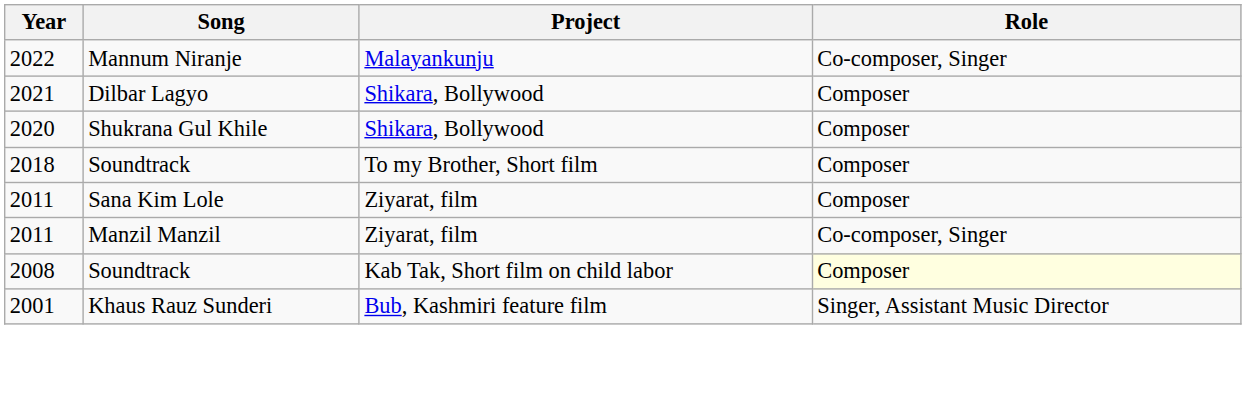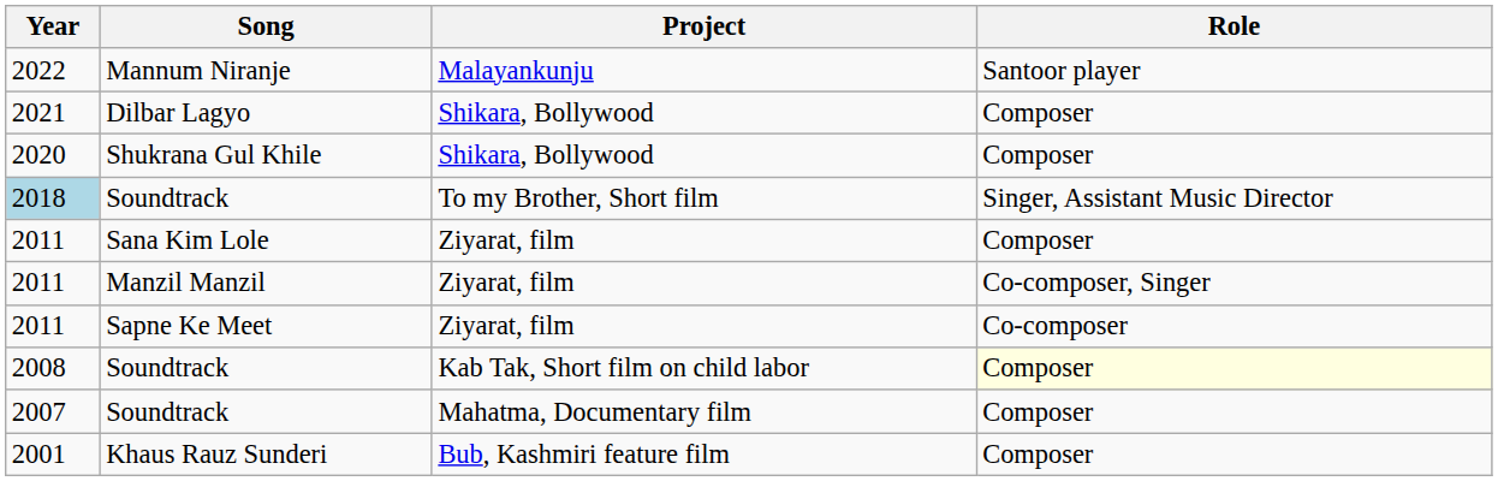 <table class="wikitable sortable plainrowheaders" style="width: 100%;">
 <tr>
 <th>Year</th>
 <th>Song</th>
 <th>Project</th>
 <th>Role</th>
 </tr>
 <tr>
 <td>2022</td>
 <td>Mannum Niranje</td>
 <td><a href='#'>Malayankunju</a></td>
-<td>Co-composer, Singer</td>
+<td>Santoor player</td>
 </tr>
 <tr>
 <td>2021</td>
 <td>Dilbar Lagyo</td>
 <td><a href='#'>Shikara</a>, Bollywood</td>
 <td>Composer</td>
 </tr>
 <tr>
 <td>2020</td>
 <td>Shukrana Gul Khile</td>
 <td><a href='#'>Shikara</a>, Bollywood</td>
 <td>Composer</td>
 </tr>
 <tr>
-<td>2018</td>
+<td style="background: lightblue;">2018</td>
 <td>Soundtrack</td>
 <td>To my Brother, Short film</td>
-<td>Composer</td>
+<td>Singer, Assistant Music Director</td>
 </tr>
 <tr>
 <td>2011</td>
 <td>Sana Kim Lole</td>
 <td>Ziyarat, film</td>
 <td>Composer</td>
 </tr>
 <tr>
 <td>2011</td>
 <td>Manzil Manzil</td>
 <td>Ziyarat, film</td>
 <td>Co-composer, Singer</td>
 </tr>
 <tr>
+<td>2011</td>
+<td>Sapne Ke Meet</td>
+<td>Ziyarat, film</td>
+<td>Co-composer</td>
+</tr>
+<tr>
 <td>2008</td>
 <td>Soundtrack</td>
 <td>Kab Tak, Short film on child labor</td>
 <td style="background: lightyellow;">Composer</td>
 </tr>
 <tr>
+<td>2007</td>
+<td>Soundtrack</td>
+<td>Mahatma, Documentary film</td>
+<td>Composer</td>
+</tr>
+<tr>
 <td>2001</td>
 <td>Khaus Rauz Sunderi</td>
 <td><a href='#'>Bub</a>, Kashmiri feature film</td>
-<td>Singer, Assistant Music Director</td>
+<td>Composer</td>
 </tr>
 </table>
